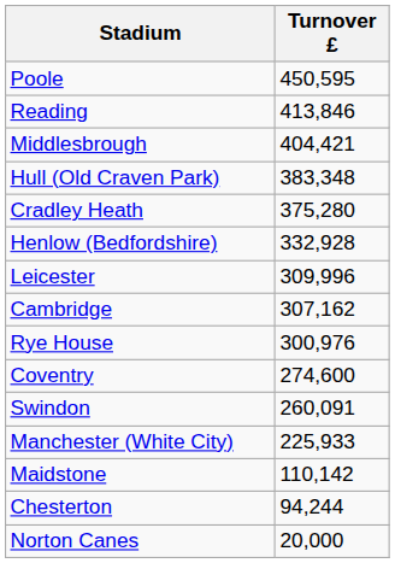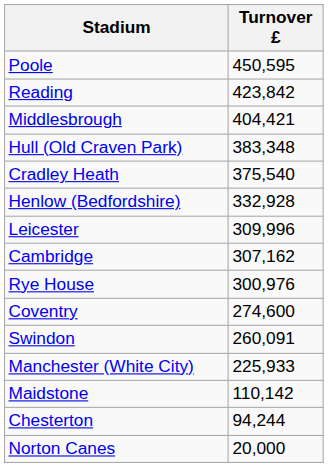 <table class="wikitable">
 <tr>
 <th width=200>Stadium</th>
 <th width=80>Turnover £</th>
 </tr>
 <tr>
 <td><a href='#'>Poole</a></td>
 <td>450,595</td>
 </tr>
 <tr>
 <td><a href='#'>Reading</a></td>
-<td>413,846</td>
+<td>423,842</td>
 </tr>
 <tr>
 <td><a href='#'>Middlesbrough</a></td>
 <td>404,421</td>
 </tr>
 <tr>
 <td><a href='#'>Hull (Old Craven Park)</a></td>
 <td>383,348</td>
 </tr>
 <tr>
 <td><a href='#'>Cradley Heath</a></td>
-<td>375,280</td>
+<td>375,540</td>
 </tr>
 <tr>
 <td><a href='#'>Henlow (Bedfordshire)</a></td>
 <td>332,928</td>
 </tr>
 <tr>
 <td><a href='#'>Leicester</a></td>
 <td>309,996</td>
 </tr>
 <tr>
 <td><a href='#'>Cambridge</a></td>
 <td>307,162</td>
 </tr>
 <tr>
 <td><a href='#'>Rye House</a></td>
 <td>300,976</td>
 </tr>
 <tr>
 <td><a href='#'>Coventry</a></td>
 <td>274,600</td>
 </tr>
 <tr>
 <td><a href='#'>Swindon</a></td>
 <td>260,091</td>
 </tr>
 <tr>
 <td><a href='#'>Manchester (White City)</a></td>
 <td>225,933</td>
 </tr>
 <tr>
 <td><a href='#'>Maidstone</a></td>
 <td>110,142</td>
 </tr>
 <tr>
 <td><a href='#'>Chesterton</a></td>
 <td>94,244</td>
 </tr>
 <tr>
 <td><a href='#'>Norton Canes</a></td>
 <td>20,000</td>
 </tr>
 </table>
